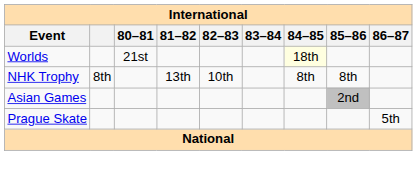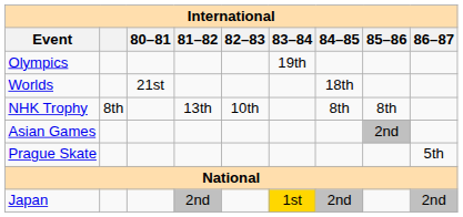 <table class="wikitable" style="text-align:center">
 <tr>
 <th style="background-color: #ffdead; " colspan=9 align=center>International</th>
 </tr>
 <tr>
 <th>Event</th>
 <th></th>
 <th>80–81</th>
 <th>81–82</th>
 <th>82–83</th>
 <th>83–84</th>
 <th>84–85</th>
 <th>85–86</th>
 <th>86–87</th>
 </tr>
 <tr>
+<td align=left><a href='#'>Olympics</a></td>
+<td></td>
+<td></td>
+<td></td>
+<td></td>
+<td>19th</td>
+<td></td>
+<td></td>
+<td></td>
+</tr>
+<tr>
 <td align=left><a href='#'>Worlds</a></td>
 <td></td>
 <td>21st</td>
 <td></td>
 <td></td>
 <td></td>
-<td style="background: lightyellow;">18th</td>
+<td>18th</td>
 <td></td>
 <td></td>
 </tr>
 <tr>
 <td align=left><a href='#'>NHK Trophy</a></td>
 <td>8th</td>
 <td></td>
 <td>13th</td>
 <td>10th</td>
 <td></td>
 <td>8th</td>
 <td>8th</td>
 <td></td>
 </tr>
 <tr>
 <td align=left><a href='#'>Asian Games</a></td>
 <td></td>
 <td></td>
 <td></td>
 <td></td>
 <td></td>
 <td></td>
 <td bgcolor=silver>2nd</td>
 <td></td>
 </tr>
 <tr>
 <td align=left><a href='#'>Prague Skate</a></td>
 <td></td>
 <td></td>
 <td></td>
 <td></td>
 <td></td>
 <td></td>
 <td></td>
 <td>5th</td>
 </tr>
 <tr>
 <th style="background-color: #ffdead; " colspan=9 align=center>National</th>
 </tr>
+<tr>
+<td align=left><a href='#'>Japan</a></td>
+<td></td>
+<td></td>
+<td bgcolor=silver>2nd</td>
+<td></td>
+<td bgcolor=gold>1st</td>
+<td bgcolor=silver>2nd</td>
+<td></td>
+<td bgcolor=silver>2nd</td>
+</tr>
 </table>
